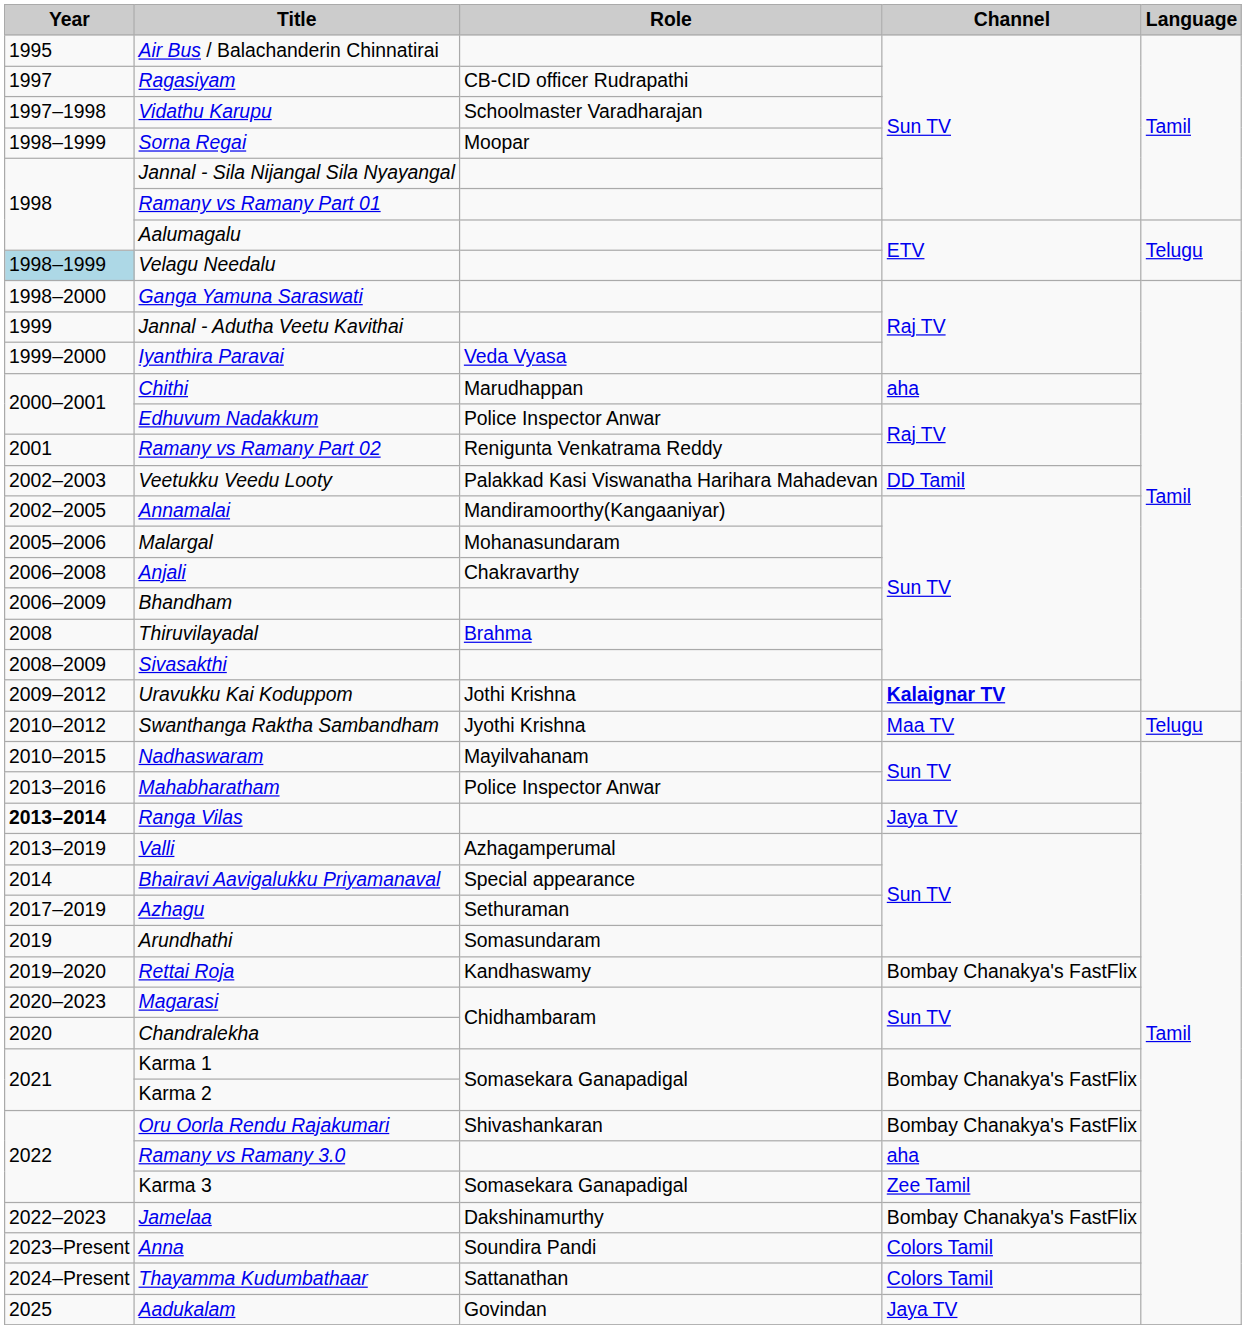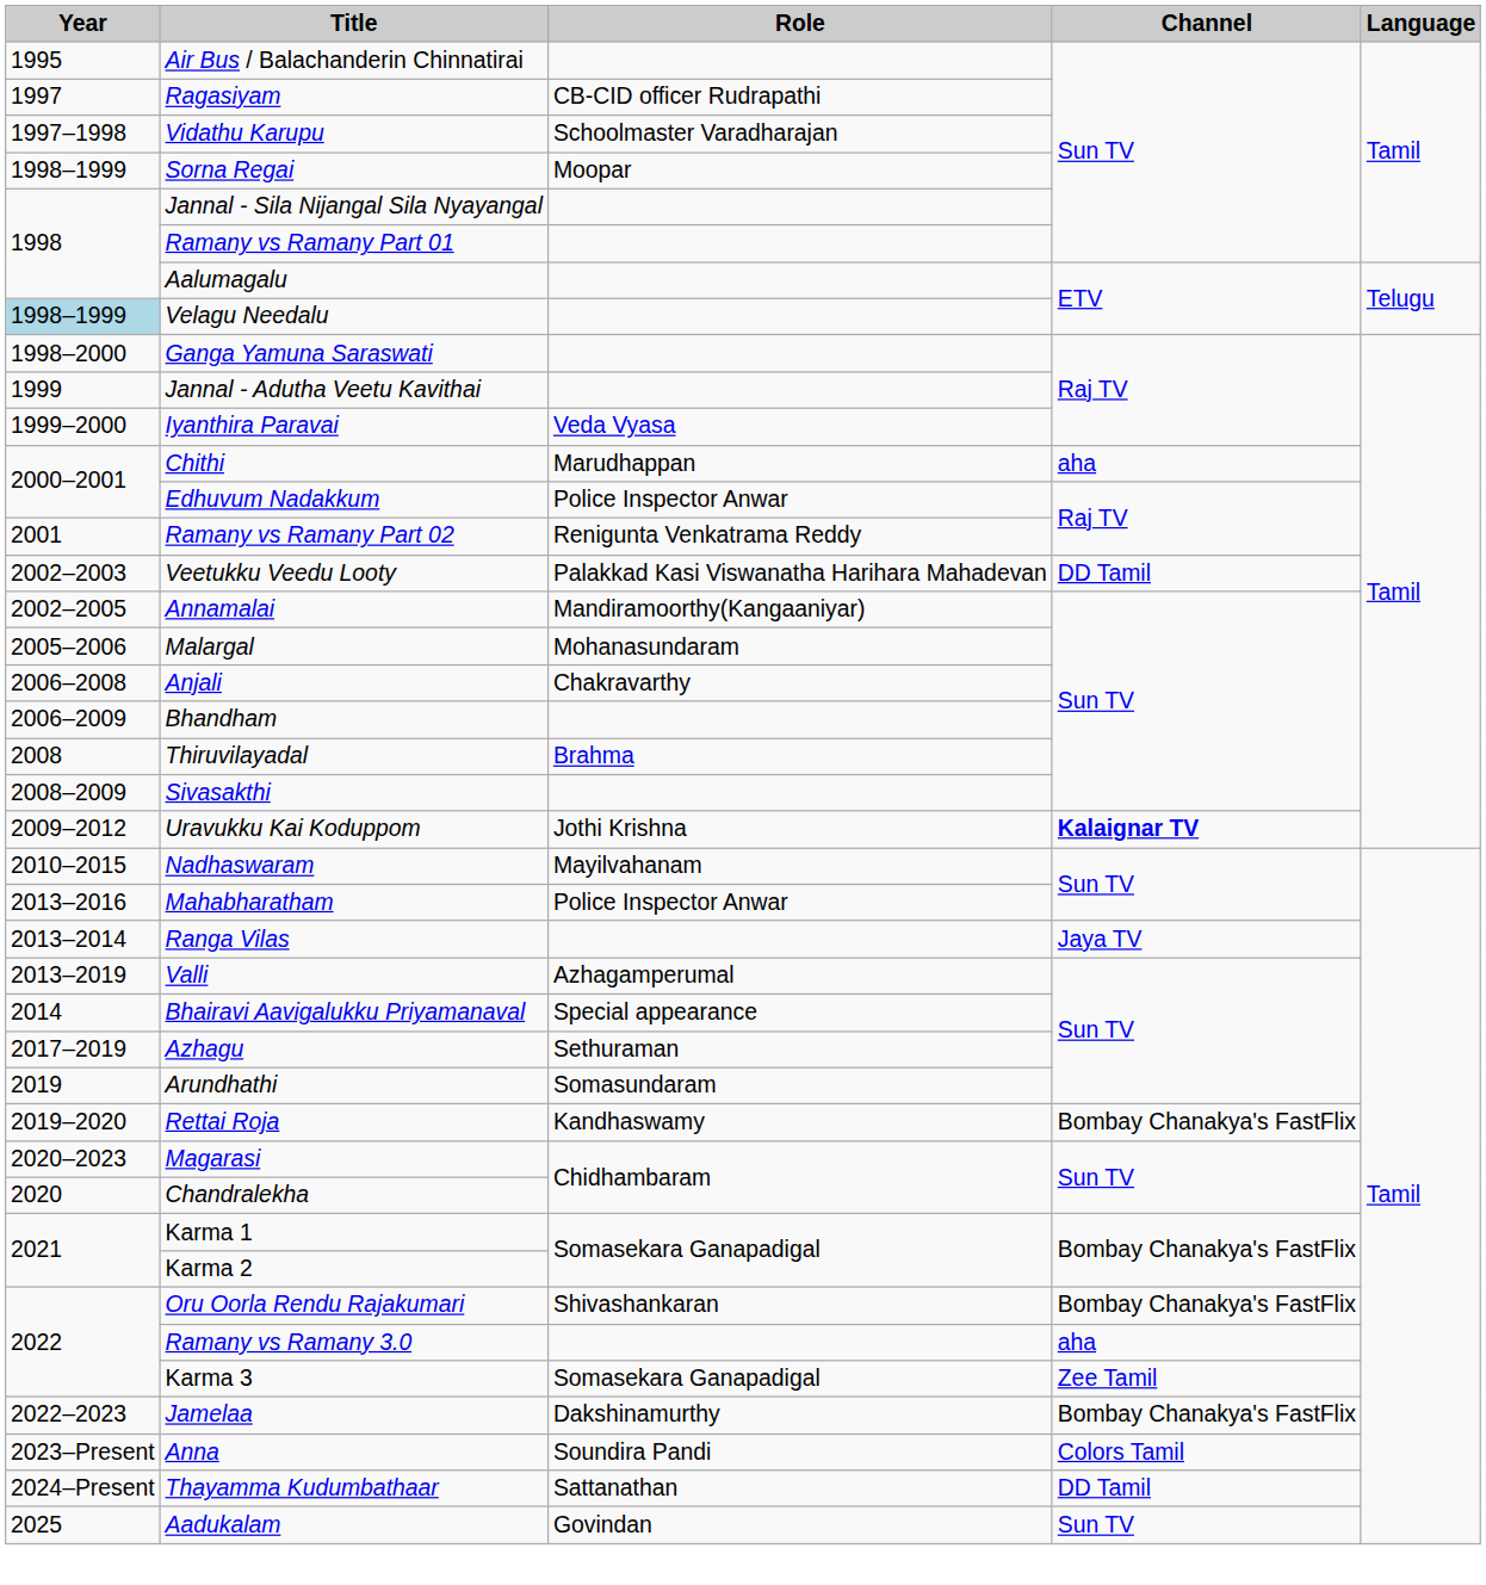 <table class="wikitable">
 <tr>
 <th style="background:#ccc;">Year</th>
 <th style="background:#ccc;">Title</th>
 <th style="background:#ccc;">Role</th>
 <th style="background:#ccc;">Channel</th>
 <th style="background:#ccc;">Language</th>
 </tr>
 <tr>
 <td>1995</td>
 <td><em><a href='#'>Air Bus</a></em> / Balachanderin Chinnatirai</td>
 <td></td>
 <td rowspan=6><a href='#'>Sun TV</a></td>
 <td rowspan=6><a href='#'>Tamil</a></td>
 </tr>
 <tr>
 <td>1997</td>
 <td><em><a href='#'>Ragasiyam</a></em></td>
 <td>CB-CID officer Rudrapathi</td>
 </tr>
 <tr>
 <td>1997–1998</td>
 <td><em><a href='#'>Vidathu Karupu</a></em></td>
 <td>Schoolmaster Varadharajan</td>
 </tr>
 <tr>
 <td>1998–1999</td>
 <td><em><a href='#'>Sorna Regai</a></em></td>
 <td>Moopar</td>
 </tr>
 <tr>
 <td rowspan=3>1998</td>
 <td><em>Jannal - Sila Nijangal Sila Nyayangal</em></td>
 <td></td>
 </tr>
 <tr>
 <td><em><a href='#'>Ramany vs Ramany Part 01</a></em></td>
 <td></td>
 </tr>
 <tr>
 <td><em>Aalumagalu</em></td>
 <td></td>
 <td rowspan=2><a href='#'>ETV</a></td>
 <td rowspan=2><a href='#'>Telugu</a></td>
 </tr>
 <tr>
 <td style="background: lightblue;">1998–1999</td>
 <td><em>Velagu Needalu</em></td>
 <td></td>
 </tr>
 <tr>
 <td>1998–2000</td>
 <td><em><a href='#'>Ganga Yamuna Saraswati</a></em></td>
 <td></td>
 <td rowspan=3><a href='#'>Raj TV</a></td>
 <td rowspan=14><a href='#'>Tamil</a></td>
 </tr>
 <tr>
 <td>1999</td>
 <td><em>Jannal - Adutha Veetu Kavithai</em></td>
 <td></td>
 </tr>
 <tr>
 <td>1999–2000</td>
 <td><em><a href='#'>Iyanthira Paravai</a></em></td>
 <td><a href='#'>Veda Vyasa</a></td>
 </tr>
 <tr>
 <td rowspan=2>2000–2001</td>
 <td><em><a href='#'>Chithi</a></em></td>
 <td>Marudhappan</td>
 <td><a href='#'>aha</a></td>
 </tr>
 <tr>
 <td><em><a href='#'>Edhuvum Nadakkum</a></em></td>
 <td>Police Inspector Anwar</td>
 <td rowspan="2"><a href='#'>Raj TV</a></td>
 </tr>
 <tr>
 <td>2001</td>
 <td><em><a href='#'>Ramany vs Ramany Part 02</a></em></td>
 <td>Renigunta Venkatrama Reddy</td>
 </tr>
 <tr>
 <td>2002–2003</td>
 <td><em> Veetukku Veedu Looty</em></td>
 <td>Palakkad Kasi Viswanatha Harihara Mahadevan</td>
 <td><a href='#'>DD Tamil</a></td>
 </tr>
 <tr>
 <td>2002–2005</td>
 <td><em><a href='#'>Annamalai</a></em></td>
 <td>Mandiramoorthy(Kangaaniyar)</td>
 <td rowspan="6"><a href='#'>Sun TV</a></td>
 </tr>
 <tr>
 <td>2005–2006</td>
 <td><em>Malargal</em></td>
 <td>Mohanasundaram</td>
 </tr>
 <tr>
 <td>2006–2008</td>
 <td><em><a href='#'>Anjali</a></em></td>
 <td>Chakravarthy</td>
 </tr>
 <tr>
 <td>2006–2009</td>
 <td><em>Bhandham</em></td>
 <td></td>
 </tr>
 <tr>
 <td>2008</td>
 <td><em>Thiruvilayadal</em></td>
 <td><a href='#'>Brahma</a></td>
 </tr>
 <tr>
 <td>2008–2009</td>
 <td><em><a href='#'>Sivasakthi</a></em></td>
 <td></td>
 </tr>
 <tr>
 <td>2009–2012</td>
 <td><em>Uravukku Kai Koduppom</em></td>
 <td>Jothi Krishna</td>
 <td><strong><a href='#'>Kalaignar TV</a></strong></td>
 </tr>
 <tr>
-<td>2010–2012</td>
-<td><em>Swanthanga Raktha Sambandham</em></td>
-<td>Jyothi Krishna</td>
-<td><a href='#'>Maa TV</a></td>
-<td><a href='#'>Telugu</a></td>
-</tr>
-<tr>
 <td>2010–2015</td>
 <td><em><a href='#'>Nadhaswaram</a></em></td>
 <td>Mayilvahanam</td>
 <td rowspan="2"><a href='#'>Sun TV</a></td>
 <td rowspan="20"><a href='#'>Tamil</a></td>
 </tr>
 <tr>
 <td>2013–2016</td>
 <td><em><a href='#'>Mahabharatham</a></em></td>
 <td>Police Inspector Anwar</td>
 </tr>
 <tr>
-<td><strong>2013–2014</strong></td>
+<td>2013–2014</td>
 <td><em><a href='#'>Ranga Vilas</a></em></td>
 <td></td>
 <td><a href='#'>Jaya TV</a></td>
 </tr>
 <tr>
 <td>2013–2019</td>
 <td><em><a href='#'>Valli</a></em></td>
 <td>Azhagamperumal</td>
 <td rowspan="4"><a href='#'>Sun TV</a></td>
 </tr>
 <tr>
 <td>2014</td>
 <td><em><a href='#'>Bhairavi Aavigalukku Priyamanaval</a></em></td>
 <td>Special appearance</td>
 </tr>
 <tr>
 <td>2017–2019</td>
 <td><em><a href='#'>Azhagu</a></em></td>
 <td>Sethuraman</td>
 </tr>
 <tr>
 <td>2019</td>
 <td><em>Arundhathi</em></td>
 <td>Somasundaram</td>
 </tr>
 <tr>
 <td>2019–2020</td>
 <td><em><a href='#'>Rettai Roja</a></em></td>
 <td>Kandhaswamy</td>
 <td>Bombay Chanakya's FastFlix</td>
 </tr>
 <tr>
 <td>2020–2023</td>
 <td><em><a href='#'>Magarasi</a></em></td>
 <td rowspan="2">Chidhambaram</td>
 <td rowspan="2"><a href='#'>Sun TV</a></td>
 </tr>
 <tr>
 <td>2020</td>
 <td><em>Chandralekha</em></td>
 </tr>
 <tr>
 <td rowspan="2">2021</td>
 <td>Karma 1</td>
 <td rowspan="2">Somasekara Ganapadigal</td>
 <td rowspan="2">Bombay Chanakya's FastFlix</td>
 </tr>
 <tr>
 <td>Karma 2</td>
 </tr>
 <tr>
 <td rowspan="3">2022</td>
 <td><em><a href='#'>Oru Oorla Rendu Rajakumari</a></em></td>
 <td>Shivashankaran</td>
 <td>Bombay Chanakya's FastFlix</td>
 </tr>
 <tr>
 <td><em><a href='#'>Ramany vs Ramany 3.0</a></em></td>
 <td></td>
 <td><a href='#'>aha</a></td>
 </tr>
 <tr>
 <td>Karma 3</td>
 <td>Somasekara Ganapadigal</td>
 <td><a href='#'>Zee Tamil</a></td>
 </tr>
 <tr>
 <td>2022–2023</td>
 <td><em><a href='#'>Jamelaa</a></em></td>
 <td>Dakshinamurthy</td>
 <td>Bombay Chanakya's FastFlix</td>
 </tr>
 <tr>
 <td>2023–Present</td>
 <td><em><a href='#'>Anna</a></em></td>
 <td>Soundira Pandi</td>
 <td><a href='#'>Colors Tamil</a></td>
 </tr>
 <tr>
 <td>2024–Present</td>
 <td><em><a href='#'>Thayamma Kudumbathaar</a></em></td>
 <td>Sattanathan</td>
-<td><a href='#'>Colors Tamil</a></td>
+<td><a href='#'>DD Tamil</a></td>
 </tr>
 <tr>
 <td>2025</td>
 <td><em><a href='#'>Aadukalam</a></em></td>
 <td>Govindan</td>
-<td><a href='#'>Jaya TV</a></td>
+<td><a href='#'>Sun TV</a></td>
 </tr>
 </table>
